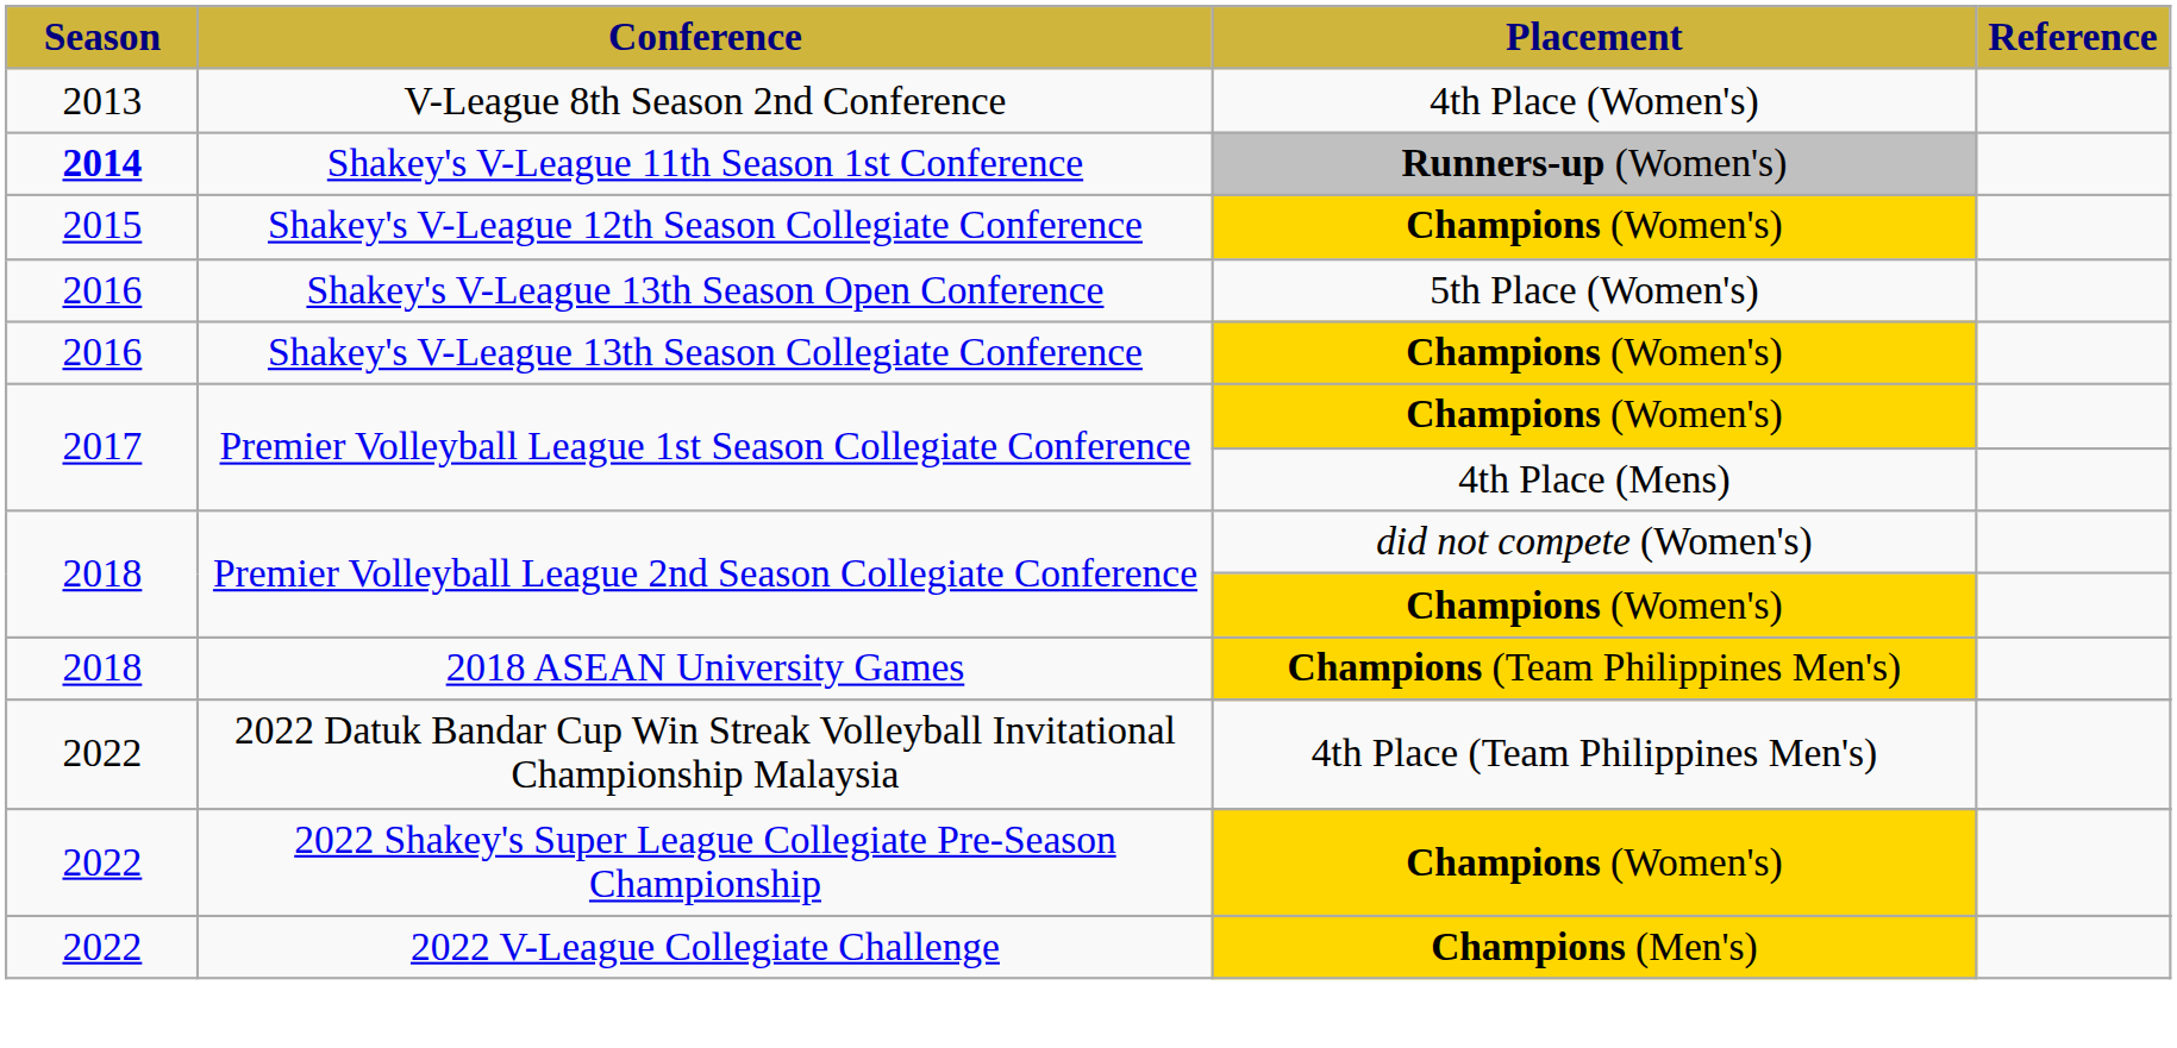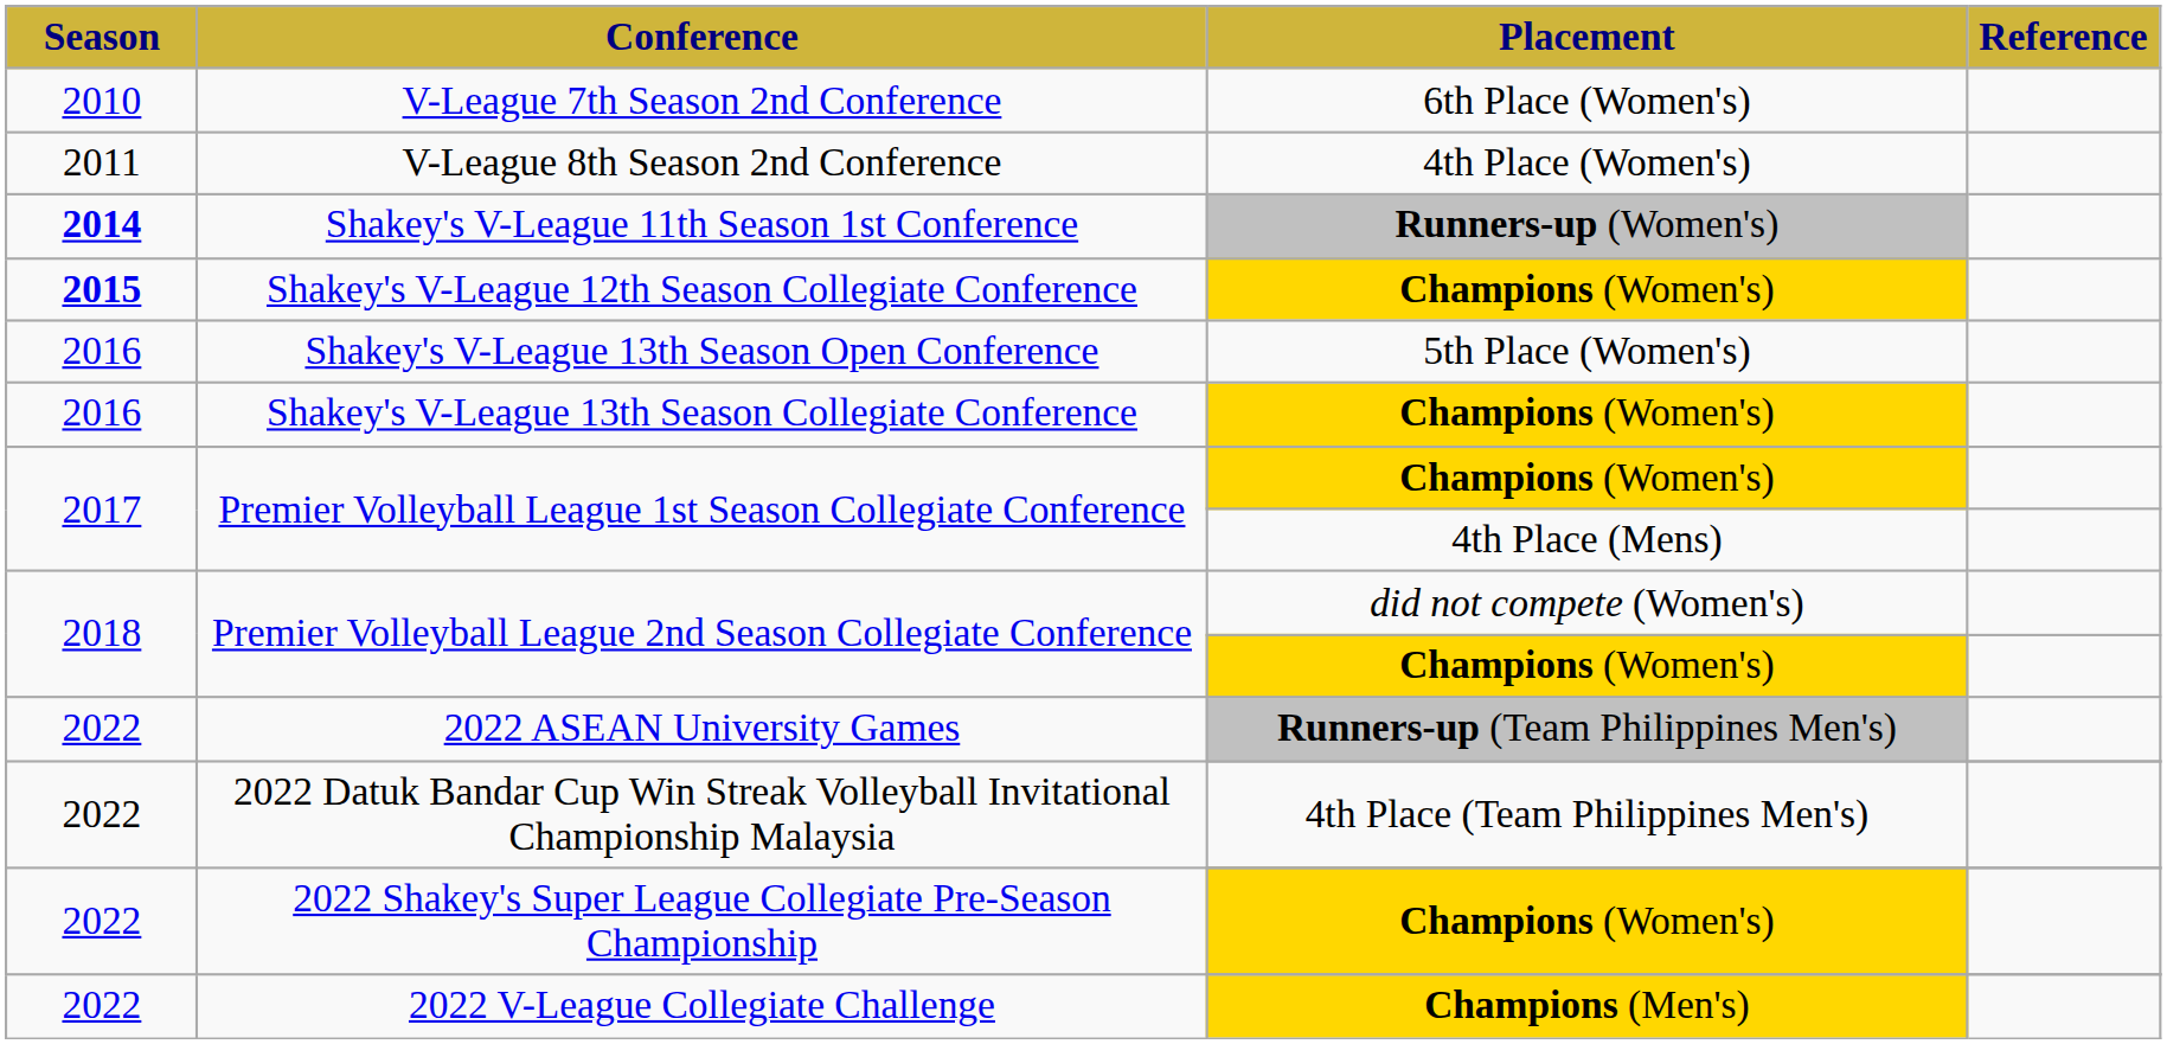 <table class="wikitable">
 <tr>
 <th width=70px style="background: #CFB53B; color: #000080; text-align: center"><strong>Season</strong></th>
 <th width=400px style="background: #CFB53B; color: #000080; text-align: center"><strong>Conference</strong></th>
 <th width=300px style="background: #CFB53B; color: #000080; text-align: center"><strong>Placement</strong></th>
 <th width=70px style="background: #CFB53B; color: #000080; text-align: center"><strong>Reference</strong></th>
 </tr>
 <tr align=center>
-<td rowspan=1>2013</td>
+<td rowspan=1><a href='#'>2010</a></td>
+<td rowspan=1><a href='#'>V-League 7th Season 2nd Conference</a></td>
+<td>6th Place (Women's)</td>
+<td></td>
+</tr>
+<tr align=center>
+<td rowspan=1>2011</td>
 <td rowspan=1>V-League 8th Season 2nd Conference</td>
 <td>4th Place (Women's)</td>
 <td></td>
 </tr>
 <tr align=center>
 <td rowspan=1><strong><a href='#'>2014</a></strong></td>
 <td rowspan=1><a href='#'>Shakey's V-League 11th Season 1st Conference</a></td>
 <td style="background:silver;"><strong>Runners-up</strong> (Women's)</td>
 <td></td>
 </tr>
 <tr align=center>
-<td rowspan=1><a href='#'>2015</a></td>
+<td rowspan=1><strong><a href='#'>2015</a></strong></td>
 <td rowspan=1><a href='#'>Shakey's V-League 12th Season Collegiate Conference</a></td>
 <td style="background:gold;"><strong>Champions</strong> (Women's)</td>
 <td></td>
 </tr>
 <tr align=center>
 <td rowspan=1><a href='#'>2016</a></td>
 <td rowspan=1><a href='#'>Shakey's V-League 13th Season Open Conference</a></td>
 <td>5th Place (Women's)</td>
 <td></td>
 </tr>
 <tr align=center>
 <td rowspan=1><a href='#'>2016</a></td>
 <td rowspan=1><a href='#'>Shakey's V-League 13th Season Collegiate Conference</a></td>
 <td style="background:gold;"><strong>Champions</strong> (Women's)</td>
 <td></td>
 </tr>
 <tr align=center>
 <td rowspan=2><a href='#'>2017</a></td>
 <td rowspan=2><a href='#'>Premier Volleyball League 1st Season Collegiate Conference</a></td>
 <td style="background:gold;"><strong>Champions</strong> (Women's)</td>
 </tr>
 <tr align=center>
 <td>4th Place (Mens)</td>
 <td></td>
 </tr>
 <tr align=center>
 <td rowspan=2><a href='#'>2018</a></td>
 <td rowspan=2><a href='#'>Premier Volleyball League 2nd Season Collegiate Conference</a></td>
 <td><em>did not compete</em> (Women's)</td>
 </tr>
 <tr align=center>
 <td style="background:gold;"><strong>Champions</strong> (Women's)</td>
 <td></td>
 </tr>
 <tr align=center>
-<td rowspan=1><a href='#'>2018</a></td>
-<td rowspan=1><a href='#'>2018 ASEAN University Games</a></td>
-<td style="background:gold;"><strong>Champions</strong> (Team Philippines Men's)</td>
+<td rowspan=1><a href='#'>2022</a></td>
+<td rowspan=1><a href='#'>2022 ASEAN University Games</a></td>
+<td style="background:silver;"><strong>Runners-up</strong> (Team Philippines Men's)</td>
 <td></td>
 </tr>
 <tr align=center>
 <td rowspan=2>2022</td>
 <td rowspan=2>2022 Datuk Bandar Cup Win Streak Volleyball Invitational Championship Malaysia</td>
 </tr>
 <tr align=center>
 <td>4th Place (Team Philippines Men's)</td>
 <td></td>
 </tr>
 <tr align=center>
 <td rowspan=2><a href='#'>2022</a></td>
 <td rowspan=2><a href='#'>2022 Shakey's Super League Collegiate Pre-Season Championship</a></td>
 </tr>
 <tr align=center>
 <td style="background:gold;"><strong>Champions</strong>  (Women's)</td>
 <td></td>
 </tr>
 <tr align=center>
 <td rowspan=2><a href='#'>2022</a></td>
 <td rowspan=2><a href='#'>2022 V-League Collegiate Challenge</a></td>
 </tr>
 <tr align=center>
 <td style="background:gold;"><strong>Champions</strong>  (Men's)</td>
 <td></td>
 </tr>
 </table>
